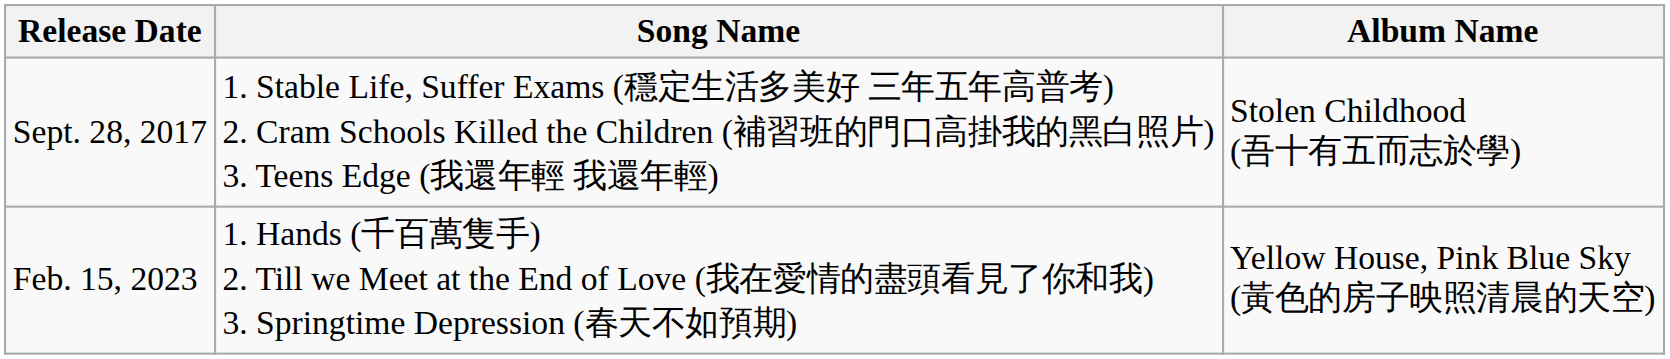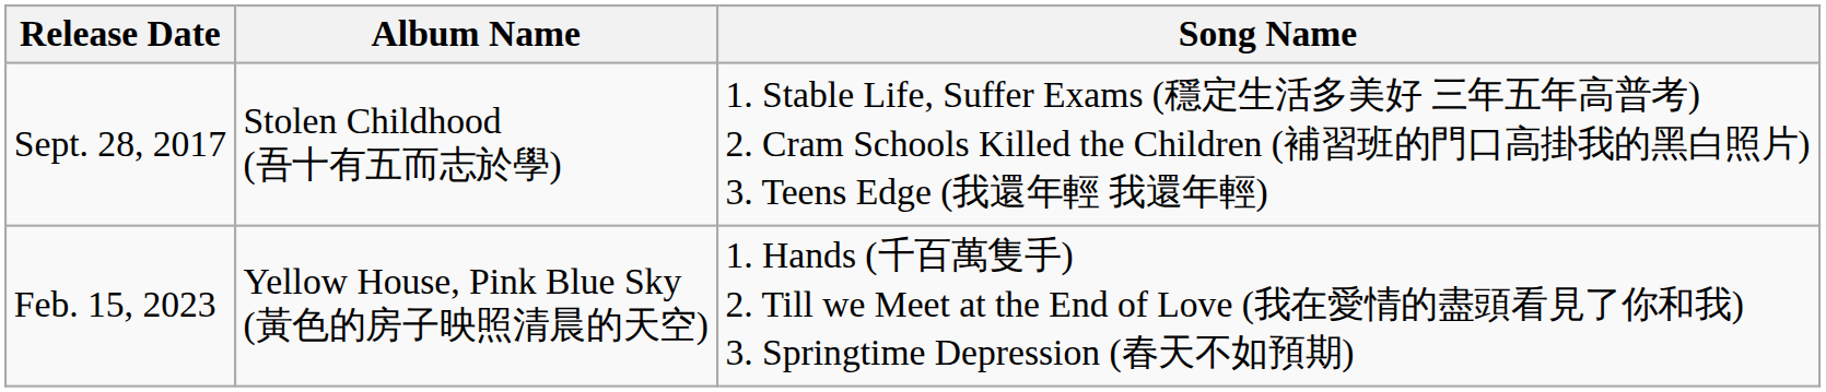 <table class="wikitable">
 <tr>
 <th>Release Date</th>
+<th>Album Name</th>
 <th>Song Name</th>
-<th>Album Name</th>
 </tr>
 <tr>
 <td>Sept. 28, 2017</td>
+<td>Stolen Childhood<br>(吾十有五而志於學)</td>
 <td>1. Stable Life, Suffer Exams (穩定生活多美好 三年五年高普考)<br>2. Cram Schools Killed the Children (補習班的門口高掛我的黑白照片)<br>3. Teens Edge (我還年輕 我還年輕)</td>
-<td>Stolen Childhood<br>(吾十有五而志於學)</td>
 </tr>
 <tr>
 <td>Feb. 15, 2023</td>
+<td>Yellow House, Pink Blue Sky<br>(黃色的房子映照清晨的天空)</td>
 <td>1. Hands (千百萬隻手)<br>2. Till we Meet at the End of Love (我在愛情的盡頭看見了你和我)<br>3. Springtime Depression (春天不如預期)</td>
-<td>Yellow House, Pink Blue Sky<br>(黃色的房子映照清晨的天空)</td>
 </tr>
 </table>
